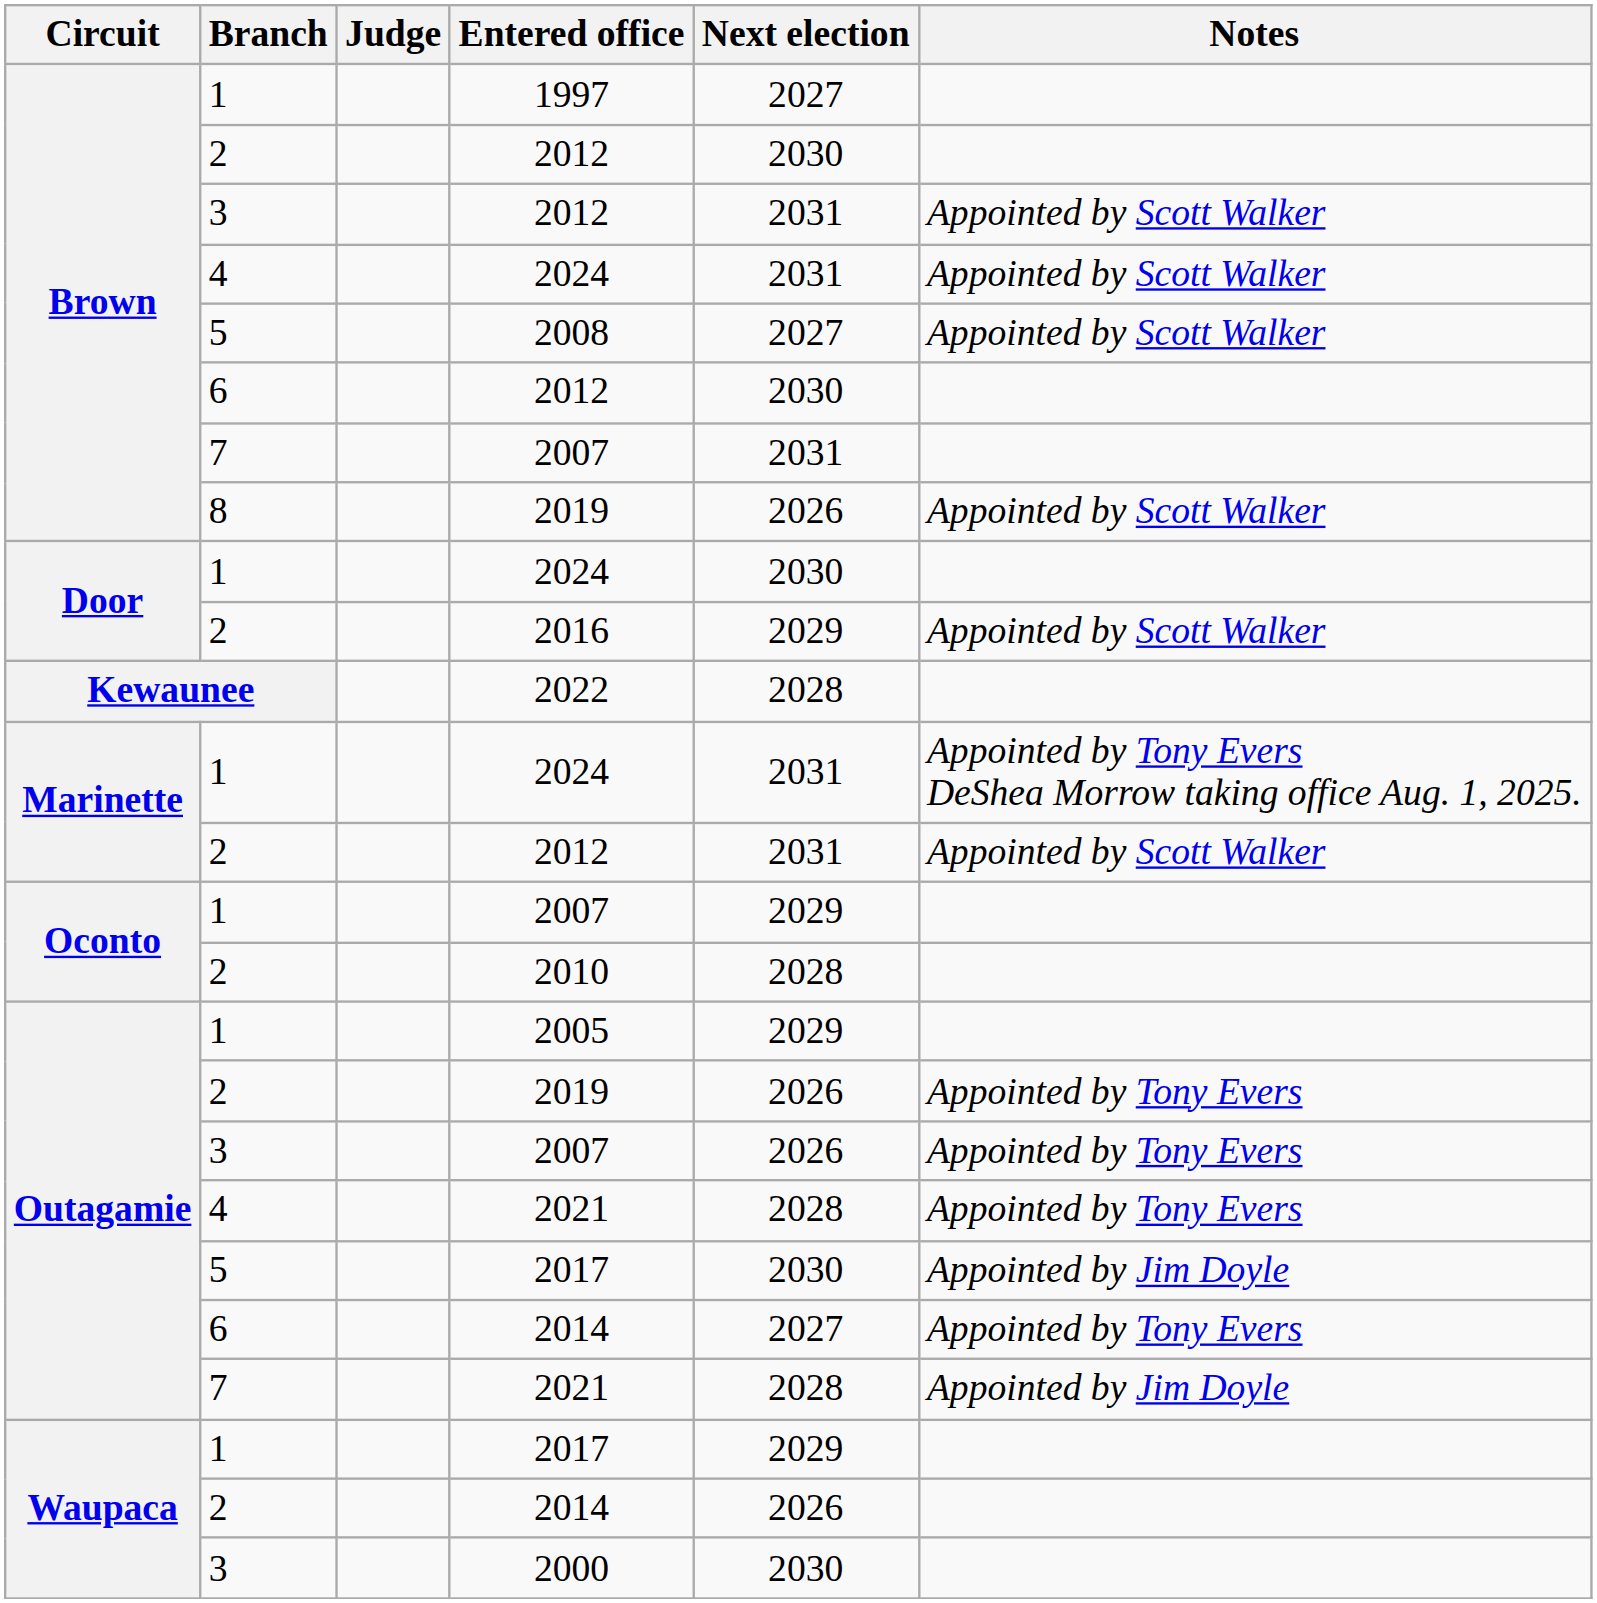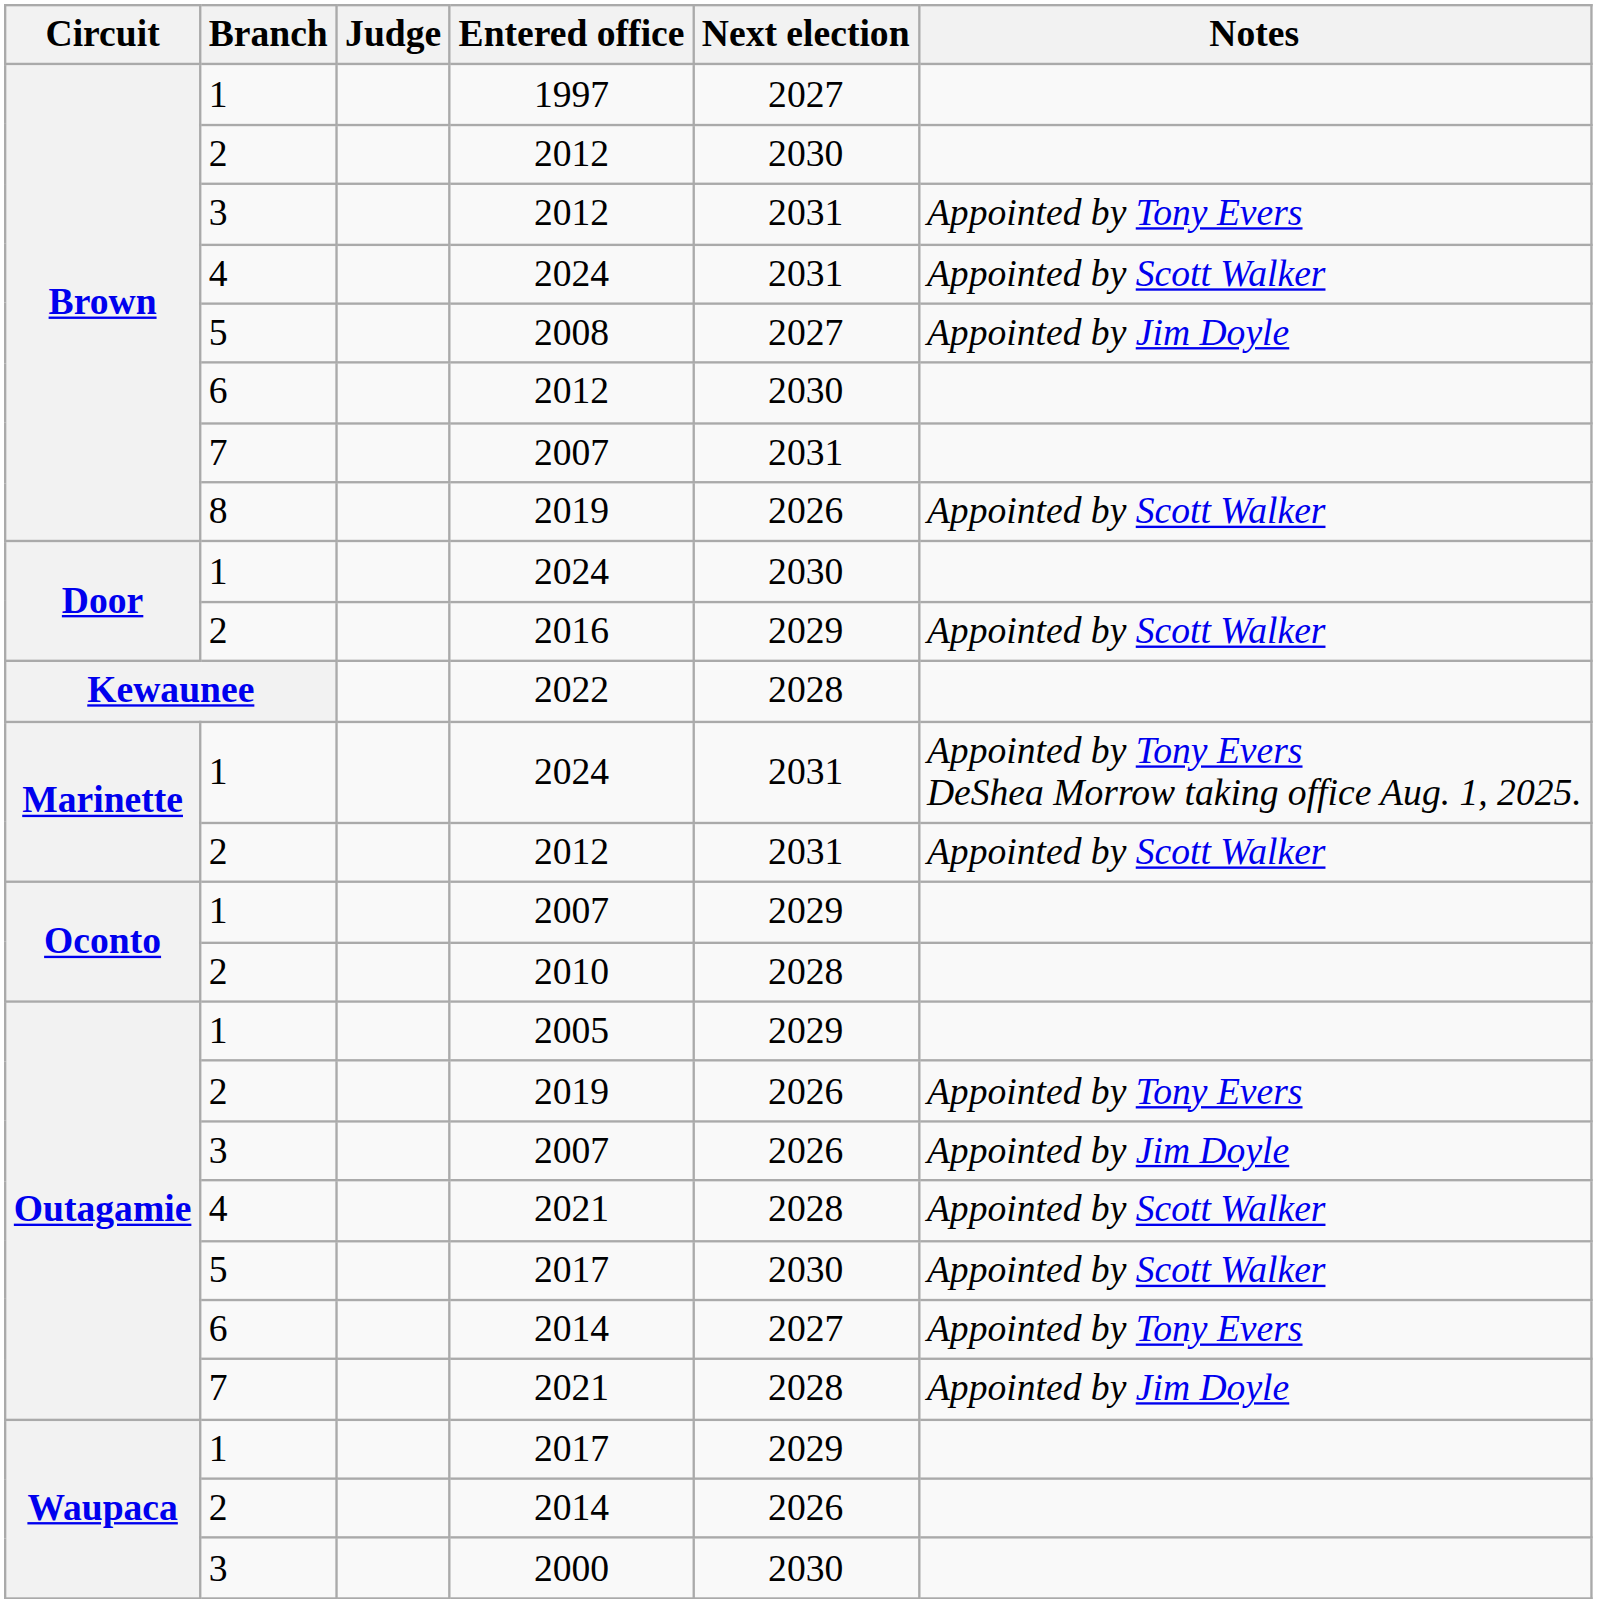 <table class="wikitable sortable">
 <tr>
 <th>Circuit</th>
 <th>Branch</th>
 <th>Judge</th>
 <th>Entered office</th>
 <th>Next election</th>
 <th>Notes</th>
 </tr>
 <tr>
 <th rowspan="8"><a href='#'>Brown</a></th>
 <td>1</td>
 <td></td>
 <td align="center">1997</td>
 <td align="center">2027</td>
 <td></td>
 </tr>
 <tr>
 <td>2</td>
 <td></td>
 <td align="center">2012</td>
 <td align="center">2030</td>
 <td></td>
 </tr>
 <tr>
 <td>3</td>
 <td></td>
 <td align="center">2012</td>
 <td align="center">2031</td>
-<td><em>Appointed by <a href='#'>Scott Walker</a></em></td>
+<td><em>Appointed by <a href='#'>Tony Evers</a></em></td>
 </tr>
 <tr>
 <td>4</td>
 <td></td>
 <td align="center">2024</td>
 <td align="center">2031</td>
 <td><em>Appointed by <a href='#'>Scott Walker</a></em></td>
 </tr>
 <tr>
 <td>5</td>
 <td></td>
 <td align="center">2008</td>
 <td align="center">2027</td>
-<td><em>Appointed by <a href='#'>Scott Walker</a></em></td>
+<td><em>Appointed by <a href='#'>Jim Doyle</a></em></td>
 </tr>
 <tr>
 <td>6</td>
 <td></td>
 <td align="center">2012</td>
 <td align="center">2030</td>
 <td></td>
 </tr>
 <tr>
 <td>7</td>
 <td></td>
 <td align="center">2007</td>
 <td align="center">2031</td>
 <td></td>
 </tr>
 <tr>
 <td>8</td>
 <td></td>
 <td align="center">2019</td>
 <td align="center">2026</td>
 <td><em>Appointed by <a href='#'>Scott Walker</a></em></td>
 </tr>
 <tr>
 <th rowspan="2"><a href='#'>Door</a></th>
 <td>1</td>
 <td></td>
 <td align="center">2024</td>
 <td align="center">2030</td>
 <td></td>
 </tr>
 <tr>
 <td>2</td>
 <td></td>
 <td align="center">2016</td>
 <td align="center">2029</td>
 <td><em>Appointed by <a href='#'>Scott Walker</a></em></td>
 </tr>
 <tr>
 <th colspan="2"><a href='#'>Kewaunee</a></th>
 <td></td>
 <td align="center">2022</td>
 <td align="center">2028</td>
 <td></td>
 </tr>
 <tr>
 <th rowspan="2"><a href='#'>Marinette</a></th>
 <td>1</td>
 <td></td>
 <td align="center">2024</td>
 <td align="center">2031</td>
 <td><em>Appointed by <a href='#'>Tony Evers</a></em><br><em>DeShea Morrow taking office Aug. 1, 2025.</em></td>
 </tr>
 <tr>
 <td>2</td>
 <td></td>
 <td align="center">2012</td>
 <td align="center">2031</td>
 <td><em>Appointed by <a href='#'>Scott Walker</a></em></td>
 </tr>
 <tr>
 <th rowspan="2"><a href='#'>Oconto</a></th>
 <td>1</td>
 <td></td>
 <td align="center">2007</td>
 <td align="center">2029</td>
 <td></td>
 </tr>
 <tr>
 <td>2</td>
 <td></td>
 <td align="center">2010</td>
 <td align="center">2028</td>
 <td></td>
 </tr>
 <tr>
 <th rowspan="7"><a href='#'>Outagamie</a></th>
 <td>1</td>
 <td></td>
 <td align="center">2005</td>
 <td align="center">2029</td>
 <td></td>
 </tr>
 <tr>
 <td>2</td>
 <td></td>
 <td align="center">2019</td>
 <td align="center">2026</td>
 <td><em>Appointed by <a href='#'>Tony Evers</a></em></td>
 </tr>
 <tr>
 <td>3</td>
 <td></td>
 <td align="center">2007</td>
 <td align="center">2026</td>
-<td><em>Appointed by <a href='#'>Tony Evers</a></em></td>
+<td><em>Appointed by <a href='#'>Jim Doyle</a></em></td>
 </tr>
 <tr>
 <td>4</td>
 <td></td>
 <td align="center">2021</td>
 <td align="center">2028</td>
-<td><em>Appointed by <a href='#'>Tony Evers</a></em></td>
+<td><em>Appointed by <a href='#'>Scott Walker</a></em></td>
 </tr>
 <tr>
 <td>5</td>
 <td></td>
 <td align="center">2017</td>
 <td align="center">2030</td>
-<td><em>Appointed by <a href='#'>Jim Doyle</a></em></td>
+<td><em>Appointed by <a href='#'>Scott Walker</a></em></td>
 </tr>
 <tr>
 <td>6</td>
 <td></td>
 <td align="center">2014</td>
 <td align="center">2027</td>
 <td><em>Appointed by <a href='#'>Tony Evers</a></em></td>
 </tr>
 <tr>
 <td>7</td>
 <td></td>
 <td align="center">2021</td>
 <td align="center">2028</td>
 <td><em>Appointed by <a href='#'>Jim Doyle</a></em></td>
 </tr>
 <tr>
 <th rowspan="3"><a href='#'>Waupaca</a></th>
 <td>1</td>
 <td></td>
 <td align="center">2017</td>
 <td align="center">2029</td>
 <td></td>
 </tr>
 <tr>
 <td>2</td>
 <td></td>
 <td align="center">2014</td>
 <td align="center">2026</td>
 <td></td>
 </tr>
 <tr>
 <td>3</td>
 <td></td>
 <td align="center">2000</td>
 <td align="center">2030</td>
 <td></td>
 </tr>
 </table>
